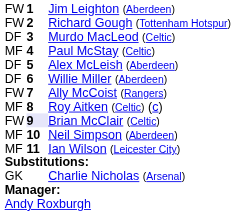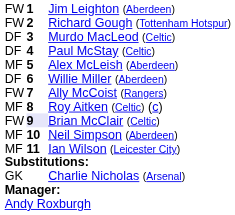 <table style="font-size:90%; margin:0.2em auto;" cellspacing="0" cellpadding="0">
 <tr>
 <th width="25"></th>
 <th width="25"></th>
 </tr>
 <tr>
 <td>FW</td>
 <td><strong>1</strong></td>
 <td><a href='#'>Jim Leighton</a> <small>(<a href='#'>Aberdeen</a>)</small></td>
 </tr>
 <tr>
 <td>FW</td>
 <td><strong>2</strong></td>
 <td><a href='#'>Richard Gough</a> <small>(<a href='#'>Tottenham Hotspur</a>)</small></td>
 </tr>
 <tr>
 <td>DF</td>
 <td><strong>3</strong></td>
 <td><a href='#'>Murdo MacLeod</a> <small>(<a href='#'>Celtic</a>)</small></td>
 </tr>
 <tr>
-<td>MF</td>
+<td>DF</td>
 <td><strong>4</strong></td>
 <td><a href='#'>Paul McStay</a> <small>(<a href='#'>Celtic</a>)</small></td>
 </tr>
 <tr>
-<td>DF</td>
+<td>MF</td>
 <td><strong>5</strong></td>
 <td><a href='#'>Alex McLeish</a> <small>(<a href='#'>Aberdeen</a>)</small></td>
 </tr>
 <tr>
 <td>DF</td>
 <td><strong>6</strong></td>
 <td><a href='#'>Willie Miller</a> <small>(<a href='#'>Aberdeen</a>)</small></td>
 </tr>
 <tr>
 <td>FW</td>
 <td><strong>7</strong></td>
 <td><a href='#'>Ally McCoist</a> <small>(<a href='#'>Rangers</a>)</small></td>
 </tr>
 <tr>
 <td>MF</td>
 <td><strong>8</strong></td>
 <td><a href='#'>Roy Aitken</a> <small>(<a href='#'>Celtic</a>)</small> (<a href='#'>c</a>)</td>
 </tr>
 <tr>
 <td>FW</td>
 <td style="background: lavender;"><strong>9</strong></td>
 <td><a href='#'>Brian McClair</a> <small>(<a href='#'>Celtic</a>)</small></td>
 <td></td>
 <td></td>
 </tr>
 <tr>
 <td>MF</td>
 <td><strong>10</strong></td>
 <td><a href='#'>Neil Simpson</a> <small>(<a href='#'>Aberdeen</a>)</small></td>
 </tr>
 <tr>
 <td>MF</td>
 <td><strong>11</strong></td>
 <td><a href='#'>Ian Wilson</a> <small>(<a href='#'>Leicester City</a>)</small></td>
 </tr>
 <tr>
 <td colspan=3><strong>Substitutions:</strong></td>
 </tr>
 <tr>
 <td>GK</td>
 <td><strong></strong></td>
 <td><a href='#'>Charlie Nicholas</a> <small>(<a href='#'>Arsenal</a>)</small></td>
 <td></td>
 <td></td>
 </tr>
 <tr>
 <td colspan=3><strong>Manager:</strong></td>
 </tr>
 <tr>
 <td colspan=4><a href='#'>Andy Roxburgh</a></td>
 </tr>
 </table>
